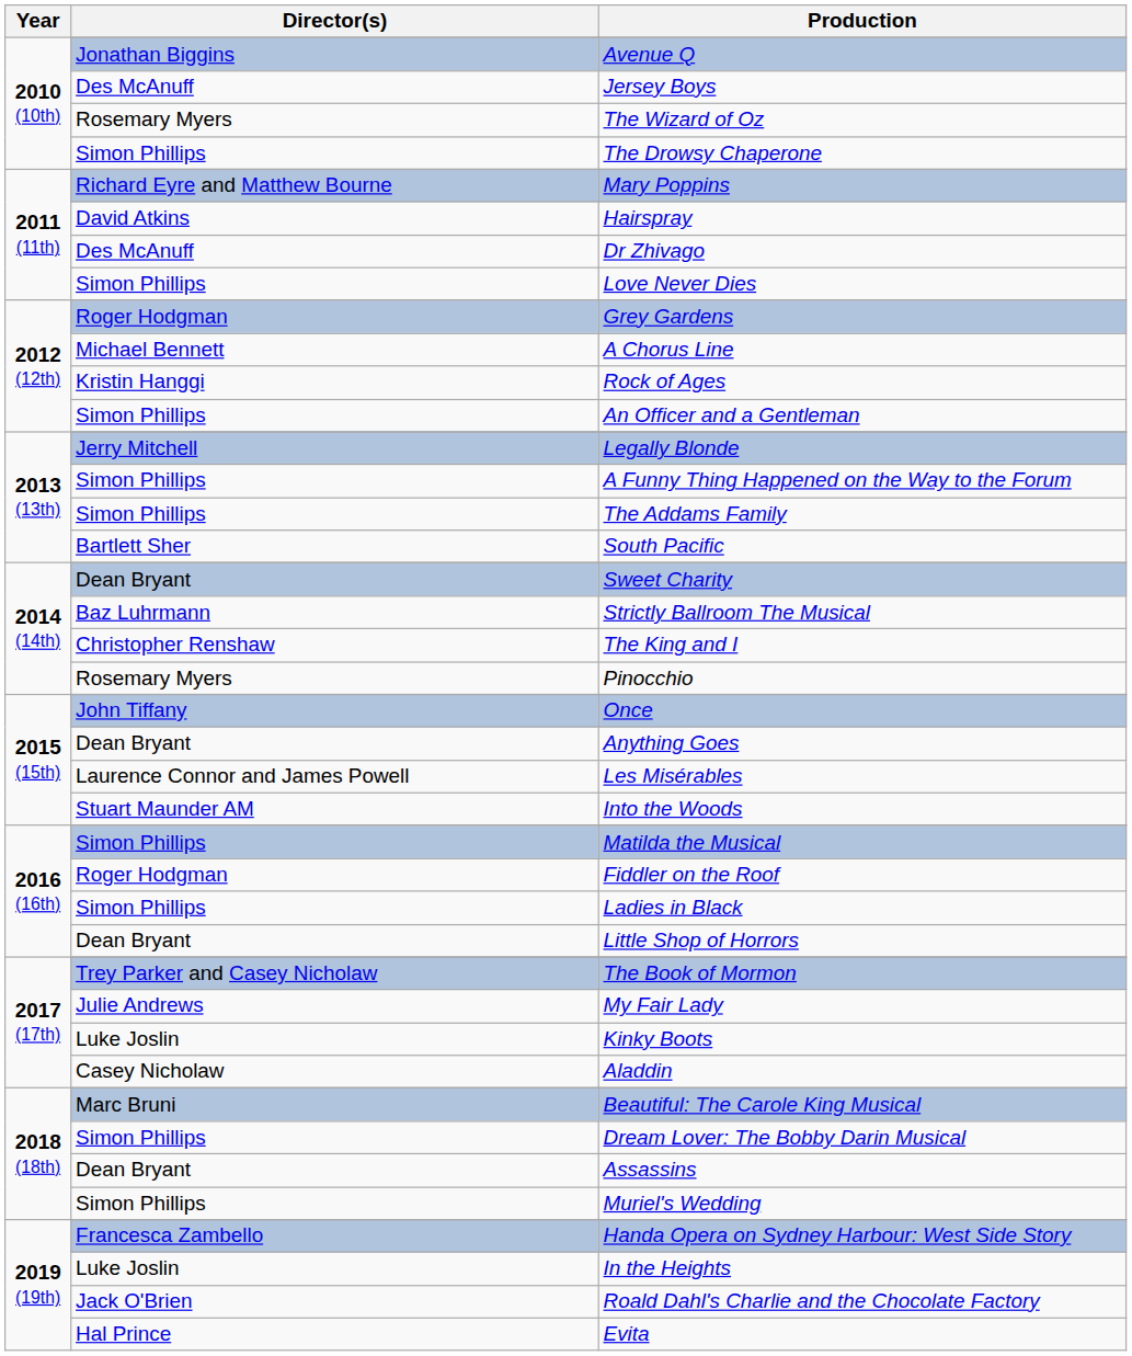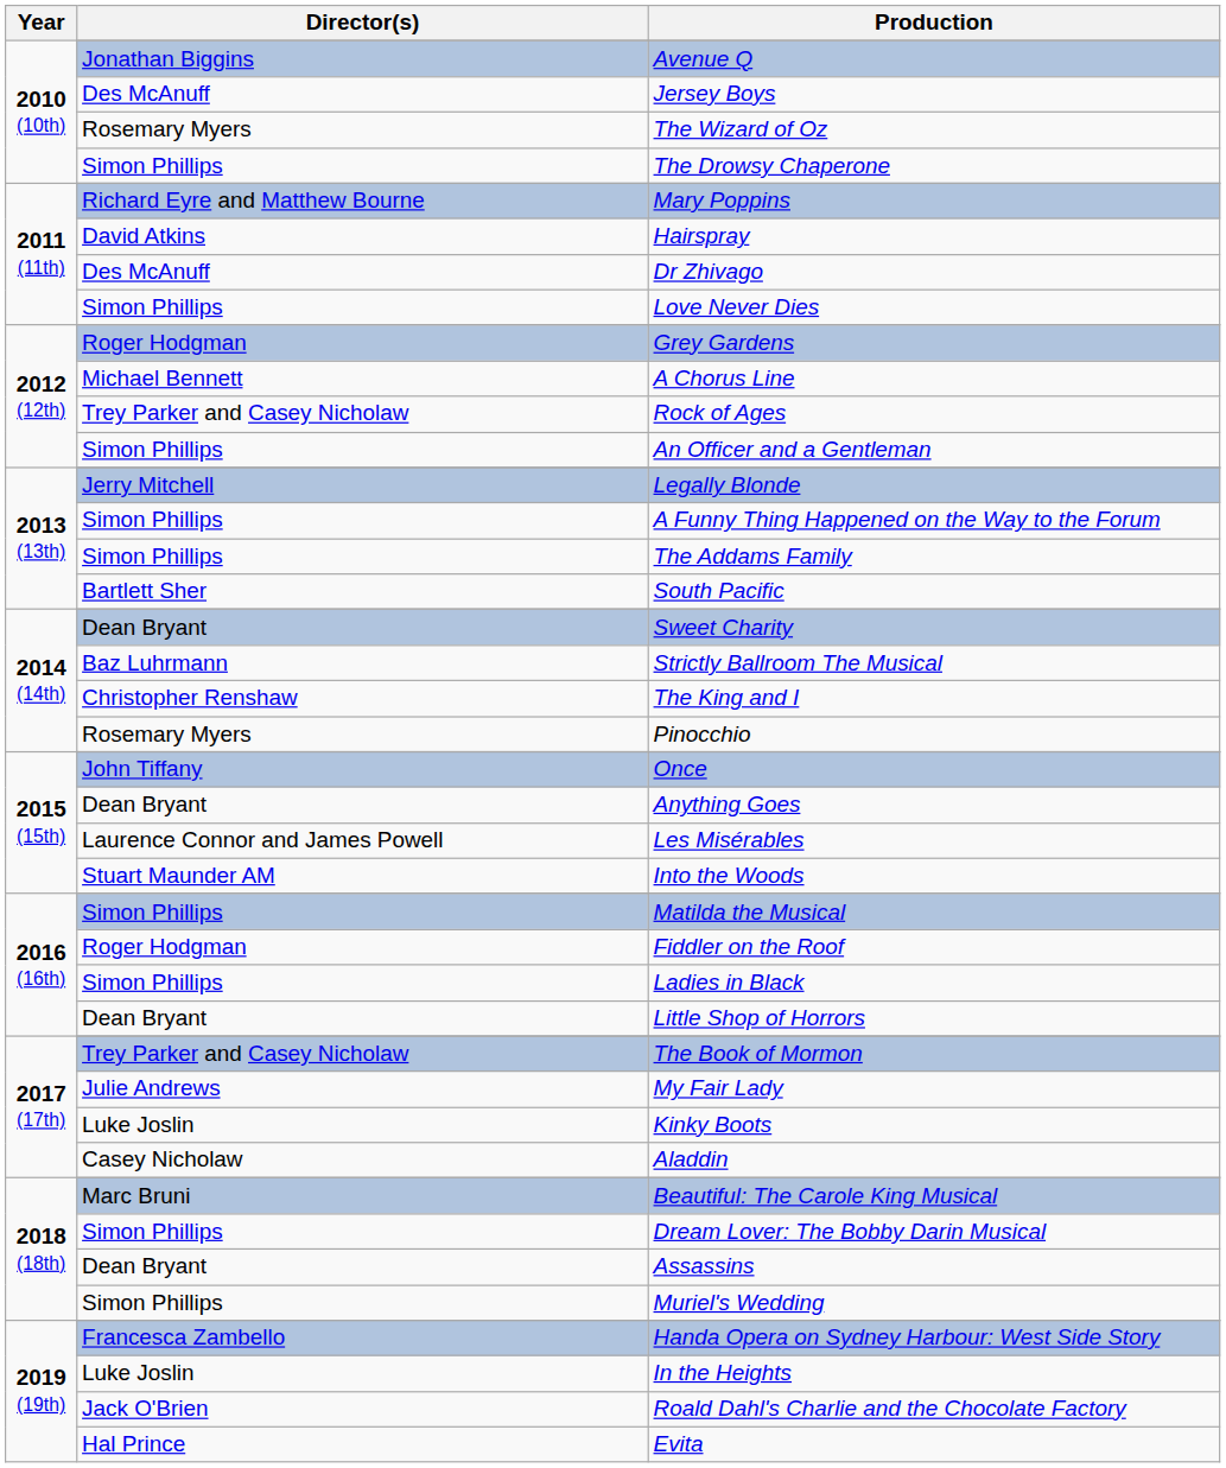 <table class="sortable wikitable">
 <tr>
 <th width="5%">Year</th>
 <th width="40%">Director(s)</th>
 <th width="40%">Production</th>
 </tr>
 <tr>
 <td rowspan=5 align="center"><strong>2010</strong><br><small><a href='#'>(10th)</a></small></td>
 </tr>
 <tr style="background:#B0C4DE">
 <td><a href='#'>Jonathan Biggins</a></td>
 <td><em><a href='#'>Avenue Q</a></em></td>
 </tr>
 <tr>
 <td><a href='#'>Des McAnuff</a></td>
 <td><em><a href='#'>Jersey Boys</a></em></td>
 </tr>
 <tr>
 <td>Rosemary Myers</td>
 <td><em><a href='#'>The Wizard of Oz</a></em></td>
 </tr>
 <tr>
 <td><a href='#'>Simon Phillips</a></td>
 <td><em><a href='#'>The Drowsy Chaperone</a></em></td>
 </tr>
 <tr>
 <td rowspan=5 align="center"><strong>2011</strong><br><small><a href='#'>(11th)</a></small></td>
 </tr>
 <tr style="background:#B0C4DE">
 <td><a href='#'>Richard Eyre</a> and <a href='#'>Matthew Bourne</a></td>
 <td><em><a href='#'>Mary Poppins</a></em></td>
 </tr>
 <tr>
 <td><a href='#'>David Atkins</a></td>
 <td><em><a href='#'>Hairspray</a></em></td>
 </tr>
 <tr>
 <td><a href='#'>Des McAnuff</a></td>
 <td><em><a href='#'>Dr Zhivago</a></em></td>
 </tr>
 <tr>
 <td><a href='#'>Simon Phillips</a></td>
 <td><em><a href='#'>Love Never Dies</a></em></td>
 </tr>
 <tr>
 <td rowspan=5 align="center"><strong>2012</strong><br><small><a href='#'>(12th)</a></small></td>
 </tr>
 <tr style="background:#B0C4DE">
 <td><a href='#'>Roger Hodgman</a></td>
 <td><em><a href='#'>Grey Gardens</a></em></td>
 </tr>
 <tr>
 <td><a href='#'>Michael Bennett</a></td>
 <td><em><a href='#'>A Chorus Line</a></em></td>
 </tr>
 <tr>
-<td><a href='#'>Kristin Hanggi</a></td>
+<td><a href='#'>Trey Parker</a> and <a href='#'>Casey Nicholaw</a></td>
 <td><em><a href='#'>Rock of Ages</a></em></td>
 </tr>
 <tr>
 <td><a href='#'>Simon Phillips</a></td>
 <td><em><a href='#'>An Officer and a Gentleman</a></em></td>
 </tr>
 <tr>
 <td rowspan=5 align="center"><strong>2013</strong><br><small><a href='#'>(13th)</a></small></td>
 </tr>
 <tr style="background:#B0C4DE">
 <td><a href='#'>Jerry Mitchell</a></td>
 <td><em><a href='#'>Legally Blonde</a></em></td>
 </tr>
 <tr>
 <td><a href='#'>Simon Phillips</a></td>
 <td><em><a href='#'>A Funny Thing Happened on the Way to the Forum</a></em></td>
 </tr>
 <tr>
 <td><a href='#'>Simon Phillips</a></td>
 <td><em><a href='#'>The Addams Family</a></em></td>
 </tr>
 <tr>
 <td><a href='#'>Bartlett Sher</a></td>
 <td><em><a href='#'>South Pacific</a></em></td>
 </tr>
 <tr>
 <td rowspan=5 align="center"><strong>2014</strong><br><small><a href='#'>(14th)</a></small></td>
 </tr>
 <tr style="background:#B0C4DE">
 <td>Dean Bryant</td>
 <td><em><a href='#'>Sweet Charity</a></em></td>
 </tr>
 <tr>
 <td><a href='#'>Baz Luhrmann</a></td>
 <td><em><a href='#'>Strictly Ballroom The Musical</a></em></td>
 </tr>
 <tr>
 <td><a href='#'>Christopher Renshaw</a></td>
 <td><em><a href='#'>The King and I</a></em></td>
 </tr>
 <tr>
 <td>Rosemary Myers</td>
 <td><em>Pinocchio</em></td>
 </tr>
 <tr>
 <td rowspan=5 align="center"><strong>2015</strong><br><small><a href='#'>(15th)</a></small></td>
 </tr>
 <tr style="background:#B0C4DE">
 <td><a href='#'>John Tiffany</a></td>
 <td><em><a href='#'>Once</a></em></td>
 </tr>
 <tr>
 <td>Dean Bryant</td>
 <td><em><a href='#'>Anything Goes</a></em></td>
 </tr>
 <tr>
 <td>Laurence Connor and James Powell</td>
 <td><em><a href='#'>Les Misérables</a></em></td>
 </tr>
 <tr>
 <td><a href='#'>Stuart Maunder AM</a></td>
 <td><em><a href='#'>Into the Woods</a></em></td>
 </tr>
 <tr>
 <td rowspan=5 align="center"><strong>2016</strong><br><small><a href='#'>(16th)</a></small></td>
 </tr>
 <tr style="background:#B0C4DE">
 <td><a href='#'>Simon Phillips</a></td>
 <td><em><a href='#'>Matilda the Musical</a></em></td>
 </tr>
 <tr>
 <td><a href='#'>Roger Hodgman</a></td>
 <td><em><a href='#'>Fiddler on the Roof</a></em></td>
 </tr>
 <tr>
 <td><a href='#'>Simon Phillips</a></td>
 <td><em><a href='#'>Ladies in Black</a></em></td>
 </tr>
 <tr>
 <td>Dean Bryant</td>
 <td><em><a href='#'>Little Shop of Horrors</a></em></td>
 </tr>
 <tr>
 <td rowspan=5 align="center"><strong>2017</strong><br><small><a href='#'>(17th)</a></small></td>
 </tr>
 <tr style="background:#B0C4DE">
 <td><a href='#'>Trey Parker</a> and <a href='#'>Casey Nicholaw</a></td>
 <td><em><a href='#'>The Book of Mormon</a></em></td>
 </tr>
 <tr>
 <td><a href='#'>Julie Andrews</a></td>
 <td><em><a href='#'>My Fair Lady</a></em></td>
 </tr>
 <tr>
 <td>Luke Joslin</td>
 <td><em><a href='#'>Kinky Boots</a></em></td>
 </tr>
 <tr>
 <td>Casey Nicholaw</td>
 <td><em><a href='#'>Aladdin</a></em></td>
 </tr>
 <tr>
 <td rowspan=5 align="center"><strong>2018</strong><br><small><a href='#'>(18th)</a></small></td>
 </tr>
 <tr style="background:#B0C4DE">
 <td>Marc Bruni</td>
 <td><em><a href='#'>Beautiful: The Carole King Musical</a></em></td>
 </tr>
 <tr>
 <td><a href='#'>Simon Phillips</a></td>
 <td><em><a href='#'>Dream Lover: The Bobby Darin Musical</a></em></td>
 </tr>
 <tr>
 <td>Dean Bryant</td>
 <td><em><a href='#'>Assassins</a></em></td>
 </tr>
 <tr>
 <td>Simon Phillips</td>
 <td><em><a href='#'>Muriel's Wedding</a></em></td>
 </tr>
 <tr>
 <td rowspan=5 align="center"><strong>2019</strong><br><small><a href='#'>(19th)</a></small></td>
 </tr>
 <tr style="background:#B0C4DE">
 <td><a href='#'>Francesca Zambello</a></td>
 <td><em><a href='#'>Handa Opera on Sydney Harbour: West Side Story</a></em></td>
 </tr>
 <tr>
 <td>Luke Joslin</td>
 <td><em><a href='#'>In the Heights</a></em></td>
 </tr>
 <tr>
 <td><a href='#'>Jack O'Brien</a></td>
 <td><em><a href='#'>Roald Dahl's Charlie and the Chocolate Factory</a></em></td>
 </tr>
 <tr>
 <td><a href='#'>Hal Prince</a></td>
 <td><em><a href='#'>Evita</a></em></td>
 </tr>
 </table>
